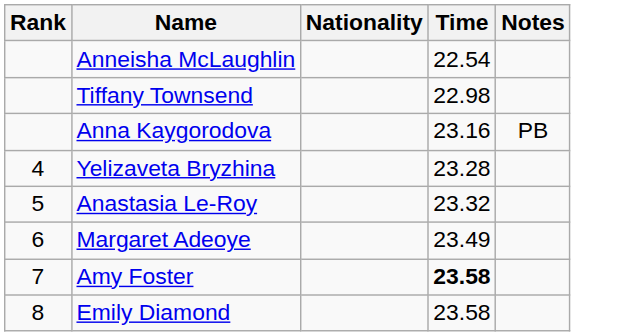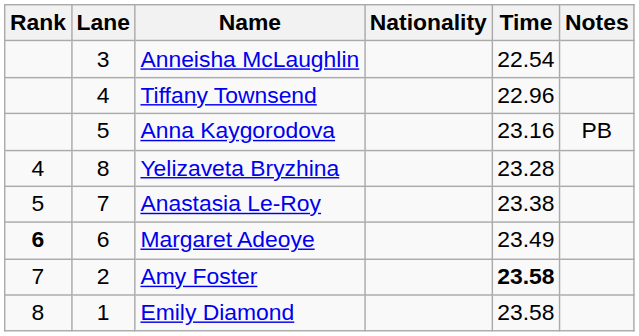 <table class="wikitable sortable" style="text-align:center">
 <tr>
 <th>Rank</th>
+<th>Lane</th>
 <th>Name</th>
 <th>Nationality</th>
 <th>Time</th>
 <th>Notes</th>
 </tr>
 <tr>
 <td></td>
+<td>3</td>
 <td align=left><a href='#'>Anneisha McLaughlin</a></td>
 <td align=left></td>
 <td>22.54</td>
 <td></td>
 </tr>
 <tr>
 <td></td>
+<td>4</td>
 <td align=left><a href='#'>Tiffany Townsend</a></td>
 <td align=left></td>
-<td>22.98</td>
+<td>22.96</td>
 <td></td>
 </tr>
 <tr>
 <td></td>
+<td>5</td>
 <td align=left><a href='#'>Anna Kaygorodova</a></td>
 <td align=left></td>
 <td>23.16</td>
 <td>PB</td>
 </tr>
 <tr>
 <td>4</td>
+<td>8</td>
 <td align=left><a href='#'>Yelizaveta Bryzhina</a></td>
 <td align=left></td>
 <td>23.28</td>
 <td></td>
 </tr>
 <tr>
 <td>5</td>
+<td>7</td>
 <td align=left><a href='#'>Anastasia Le-Roy</a></td>
 <td align=left></td>
-<td>23.32</td>
+<td>23.38</td>
 <td></td>
 </tr>
 <tr>
+<td><strong>6</strong></td>
 <td>6</td>
 <td align=left><a href='#'>Margaret Adeoye</a></td>
 <td align=left></td>
 <td>23.49</td>
 <td></td>
 </tr>
 <tr>
 <td>7</td>
+<td>2</td>
 <td align=left><a href='#'>Amy Foster</a></td>
 <td align=left></td>
 <td><strong>23.58</strong></td>
 <td></td>
 </tr>
 <tr>
 <td>8</td>
+<td>1</td>
 <td align=left><a href='#'>Emily Diamond</a></td>
 <td align=left></td>
 <td>23.58</td>
 <td></td>
 </tr>
 </table>
